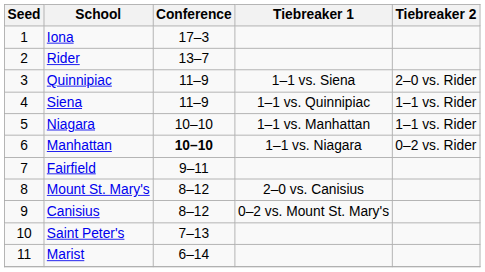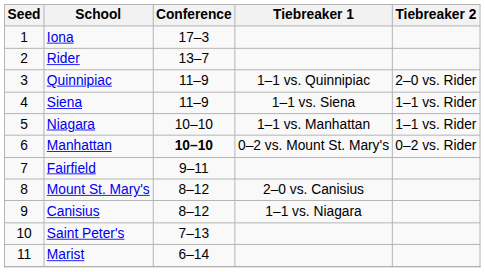 <table class="wikitable" style="text-align:center">
 <tr>
 <th>Seed</th>
 <th>School</th>
 <th>Conference</th>
 <th>Tiebreaker 1</th>
 <th>Tiebreaker 2</th>
 </tr>
 <tr>
 <td>1</td>
 <td align=left><a href='#'>Iona</a></td>
 <td>17–3</td>
 <td></td>
 <td></td>
 </tr>
 <tr>
 <td>2</td>
 <td align=left><a href='#'>Rider</a></td>
 <td>13–7</td>
 <td></td>
 <td></td>
 </tr>
 <tr>
 <td>3</td>
 <td align=left><a href='#'>Quinnipiac</a></td>
 <td>11–9</td>
-<td>1–1 vs. Siena</td>
+<td>1–1 vs. Quinnipiac</td>
 <td>2–0 vs. Rider</td>
 </tr>
 <tr>
 <td>4</td>
 <td align=left><a href='#'>Siena</a></td>
 <td>11–9</td>
-<td>1–1 vs. Quinnipiac</td>
+<td>1–1 vs. Siena</td>
 <td>1–1 vs. Rider</td>
 </tr>
 <tr>
 <td>5</td>
 <td align=left><a href='#'>Niagara</a></td>
 <td>10–10</td>
 <td>1–1 vs. Manhattan</td>
 <td>1–1 vs. Rider</td>
 </tr>
 <tr>
 <td>6</td>
 <td align=left><a href='#'>Manhattan</a></td>
 <td><strong>10–10</strong></td>
-<td>1–1 vs. Niagara</td>
+<td>0–2 vs. Mount St. Mary's</td>
 <td>0–2 vs. Rider</td>
 </tr>
 <tr>
 <td>7</td>
 <td align=left><a href='#'>Fairfield</a></td>
 <td>9–11</td>
 <td></td>
 <td></td>
 </tr>
 <tr>
 <td>8</td>
 <td align=left><a href='#'>Mount St. Mary's</a></td>
 <td>8–12</td>
 <td>2–0 vs. Canisius</td>
 <td></td>
 </tr>
 <tr>
 <td>9</td>
 <td align=left><a href='#'>Canisius</a></td>
 <td>8–12</td>
-<td>0–2 vs. Mount St. Mary's</td>
+<td>1–1 vs. Niagara</td>
 <td></td>
 </tr>
 <tr>
 <td>10</td>
 <td align=left><a href='#'>Saint Peter's</a></td>
 <td>7–13</td>
 <td></td>
 <td></td>
 </tr>
 <tr>
 <td>11</td>
 <td align=left><a href='#'>Marist</a></td>
 <td>6–14</td>
 <td></td>
 <td></td>
 </tr>
 <tr>
 </tr>
 </table>
